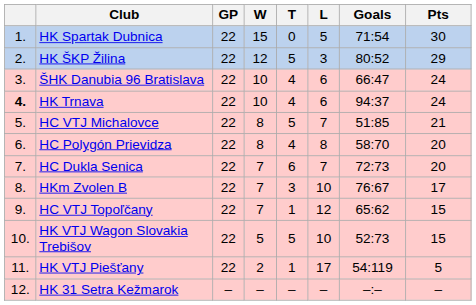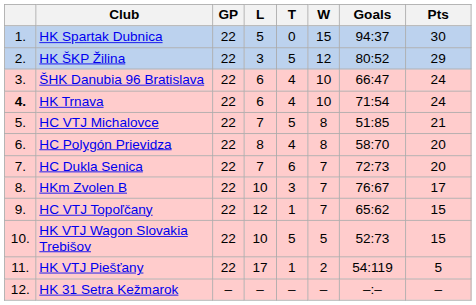 <table class="wikitable">
 <tr>
 <th width="30"></th>
 <th width="200">Club</th>
 <th width="30">GP</th>
+<th width="30">L</th>
+<th width="30">T</th>
 <th width="30">W</th>
-<th width="30">T</th>
-<th width="30">L</th>
 <th width="70">Goals</th>
 <th width="70">Pts</th>
 </tr>
 <tr bgcolor="#BCD2EE" align="center">
 <td>1.</td>
 <td align="left"><a href='#'>HK Spartak Dubnica</a></td>
 <td>22</td>
+<td>5</td>
+<td>0</td>
 <td>15</td>
-<td>0</td>
-<td>5</td>
-<td>71:54</td>
+<td>94:37</td>
 <td>30</td>
 </tr>
 <tr bgcolor="#BCD2EE" align="center">
 <td>2.</td>
 <td align="left"><a href='#'>HK ŠKP Žilina</a></td>
 <td>22</td>
+<td>3</td>
+<td>5</td>
 <td>12</td>
-<td>5</td>
-<td>3</td>
 <td>80:52</td>
 <td>29</td>
 </tr>
 <tr bgcolor="#FFCCCC" align="center">
 <td>3.</td>
 <td align="left"><a href='#'>ŠHK Danubia 96 Bratislava</a></td>
 <td>22</td>
+<td>6</td>
+<td>4</td>
 <td>10</td>
-<td>4</td>
-<td>6</td>
 <td>66:47</td>
 <td>24</td>
 </tr>
 <tr bgcolor="#FFCCCC" align="center">
 <td><strong>4.</strong></td>
 <td align="left"><a href='#'>HK Trnava</a></td>
 <td>22</td>
+<td>6</td>
+<td>4</td>
 <td>10</td>
-<td>4</td>
-<td>6</td>
-<td>94:37</td>
+<td>71:54</td>
 <td>24</td>
 </tr>
 <tr bgcolor="#FFCCCC" align="center">
 <td>5.</td>
 <td align="left"><a href='#'>HC VTJ Michalovce</a></td>
 <td>22</td>
+<td>7</td>
+<td>5</td>
 <td>8</td>
-<td>5</td>
-<td>7</td>
 <td>51:85</td>
 <td>21</td>
 </tr>
 <tr bgcolor="#FFCCCC" align="center">
 <td>6.</td>
 <td align="left"><a href='#'>HC Polygón Prievidza</a></td>
 <td>22</td>
 <td>8</td>
 <td>4</td>
 <td>8</td>
 <td>58:70</td>
 <td>20</td>
 </tr>
 <tr bgcolor="#FFCCCC" align="center">
 <td>7.</td>
 <td align="left"><a href='#'>HC Dukla Senica</a></td>
 <td>22</td>
 <td>7</td>
 <td>6</td>
 <td>7</td>
 <td>72:73</td>
 <td>20</td>
 </tr>
 <tr bgcolor="#FFCCCC" align="center">
 <td>8.</td>
 <td align="left"><a href='#'>HKm Zvolen B</a></td>
 <td>22</td>
+<td>10</td>
+<td>3</td>
 <td>7</td>
-<td>3</td>
-<td>10</td>
 <td>76:67</td>
 <td>17</td>
 </tr>
 <tr bgcolor="#FFCCCC" align="center">
 <td>9.</td>
 <td align="left"><a href='#'>HC VTJ Topoľčany</a></td>
 <td>22</td>
+<td>12</td>
+<td>1</td>
 <td>7</td>
-<td>1</td>
-<td>12</td>
 <td>65:62</td>
 <td>15</td>
 </tr>
 <tr bgcolor="#FFCCCC" align="center">
 <td>10.</td>
 <td align="left"><a href='#'>HK VTJ Wagon Slovakia Trebišov</a></td>
 <td>22</td>
+<td>10</td>
 <td>5</td>
 <td>5</td>
-<td>10</td>
 <td>52:73</td>
 <td>15</td>
 </tr>
 <tr bgcolor="#FFCCCC" align="center">
 <td>11.</td>
 <td align="left"><a href='#'>HK VTJ Piešťany</a></td>
 <td>22</td>
+<td>17</td>
+<td>1</td>
 <td>2</td>
-<td>1</td>
-<td>17</td>
 <td>54:119</td>
 <td>5</td>
 </tr>
 <tr bgcolor="#FFCCCC" align="center">
 <td>12.</td>
 <td align="left"><a href='#'>HK 31 Setra Kežmarok</a></td>
 <td>–</td>
 <td>–</td>
 <td>–</td>
 <td>–</td>
 <td>–:–</td>
 <td>–</td>
 </tr>
 </table>
